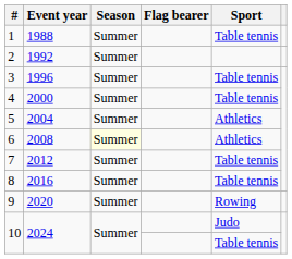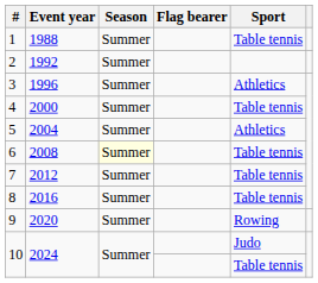 <table class="wikitable sortable">
 <tr>
 <th>#</th>
 <th>Event year</th>
 <th>Season</th>
 <th>Flag bearer</th>
 <th>Sport</th>
 <th></th>
 </tr>
 <tr>
 <td>1</td>
 <td><a href='#'>1988</a></td>
 <td>Summer</td>
 <td></td>
 <td><a href='#'>Table tennis</a></td>
 <td></td>
 </tr>
 <tr>
 <td>2</td>
 <td><a href='#'>1992</a></td>
 <td>Summer</td>
 <td></td>
 <td></td>
 <td></td>
 </tr>
 <tr>
 <td>3</td>
 <td><a href='#'>1996</a></td>
 <td>Summer</td>
 <td></td>
-<td><a href='#'>Table tennis</a></td>
+<td><a href='#'>Athletics</a></td>
 <td rowspan=6></td>
 </tr>
 <tr>
 <td>4</td>
 <td><a href='#'>2000</a></td>
 <td>Summer</td>
 <td></td>
 <td><a href='#'>Table tennis</a></td>
 </tr>
 <tr>
 <td>5</td>
 <td><a href='#'>2004</a></td>
 <td>Summer</td>
 <td></td>
 <td><a href='#'>Athletics</a></td>
 </tr>
 <tr>
 <td>6</td>
 <td><a href='#'>2008</a></td>
 <td style="background: lightyellow;">Summer</td>
 <td></td>
-<td><a href='#'>Athletics</a></td>
+<td><a href='#'>Table tennis</a></td>
 </tr>
 <tr>
 <td>7</td>
 <td><a href='#'>2012</a></td>
 <td>Summer</td>
 <td></td>
 <td><a href='#'>Table tennis</a></td>
 </tr>
 <tr>
 <td>8</td>
 <td><a href='#'>2016</a></td>
 <td>Summer</td>
 <td></td>
 <td><a href='#'>Table tennis</a></td>
 </tr>
 <tr>
 <td>9</td>
 <td><a href='#'>2020</a></td>
 <td>Summer</td>
 <td></td>
 <td><a href='#'>Rowing</a></td>
 <td></td>
 </tr>
 <tr>
 <td rowspan=2>10</td>
 <td rowspan=2><a href='#'>2024</a></td>
 <td rowspan=2>Summer</td>
 <td></td>
 <td><a href='#'>Judo</a></td>
 <td rowspan=2></td>
 </tr>
 <tr>
 <td></td>
 <td><a href='#'>Table tennis</a></td>
 </tr>
 </table>
